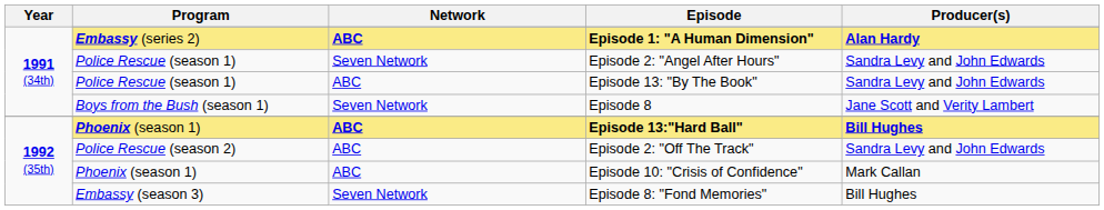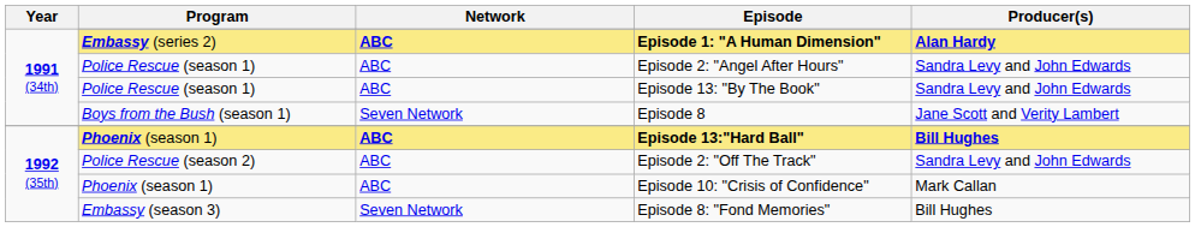 <table class="sortable wikitable">
 <tr>
 <th width="5%">Year</th>
 <th width="19%">Program</th>
 <th width="19%">Network</th>
 <th width="19%">Episode</th>
 <th width="19%">Producer(s)</th>
 </tr>
 <tr>
 <td rowspan=5 style="text-align:center"><strong><a href='#'>1991</a></strong><br><small><a href='#'>(34th)</a></small></td>
 </tr>
 <tr style="background:#FAEB86">
 <td><strong><em><a href='#'>Embassy</a></em></strong> (series 2)</td>
 <td><strong><a href='#'>ABC</a></strong></td>
 <td><strong>Episode 1: "A Human Dimension"</strong></td>
 <td><strong><a href='#'>Alan Hardy</a></strong></td>
 </tr>
 <tr>
 <td><em><a href='#'>Police Rescue</a></em> (season 1)</td>
-<td><a href='#'>Seven Network</a></td>
+<td><a href='#'>ABC</a></td>
 <td>Episode 2: "Angel After Hours"</td>
 <td><a href='#'>Sandra Levy</a> and <a href='#'>John Edwards</a></td>
 </tr>
 <tr>
 <td><em><a href='#'>Police Rescue</a></em> (season 1)</td>
 <td><a href='#'>ABC</a></td>
 <td>Episode 13: "By The Book"</td>
 <td><a href='#'>Sandra Levy</a> and <a href='#'>John Edwards</a></td>
 </tr>
 <tr>
 <td><em><a href='#'>Boys from the Bush</a></em> (season 1)</td>
 <td><a href='#'>Seven Network</a></td>
 <td>Episode 8</td>
 <td><a href='#'>Jane Scott</a> and <a href='#'>Verity Lambert</a></td>
 </tr>
 <tr style="background:#91CFF6">
 </tr>
 <tr>
 <td rowspan=5 style="text-align:center"><strong><a href='#'>1992</a></strong><br><small><a href='#'>(35th)</a></small></td>
 </tr>
 <tr style="background:#FAEB86">
 <td><strong><em><a href='#'>Phoenix</a></em></strong> (season 1)</td>
 <td><strong><a href='#'>ABC</a></strong></td>
 <td><strong>Episode 13:"Hard Ball"</strong></td>
 <td><strong><a href='#'>Bill Hughes</a></strong></td>
 </tr>
 <tr>
 <td><em><a href='#'>Police Rescue</a></em> (season 2)</td>
 <td><a href='#'>ABC</a></td>
 <td>Episode 2: "Off The Track"</td>
 <td><a href='#'>Sandra Levy</a> and <a href='#'>John Edwards</a></td>
 </tr>
 <tr>
 <td><em><a href='#'>Phoenix</a></em> (season 1)</td>
 <td><a href='#'>ABC</a></td>
 <td>Episode 10: "Crisis of Confidence"</td>
 <td>Mark Callan</td>
 </tr>
 <tr>
 <td><em><a href='#'>Embassy</a></em> (season 3)</td>
 <td><a href='#'>Seven Network</a></td>
 <td>Episode 8: "Fond Memories"</td>
 <td>Bill Hughes</td>
 </tr>
 </table>
